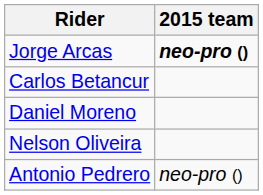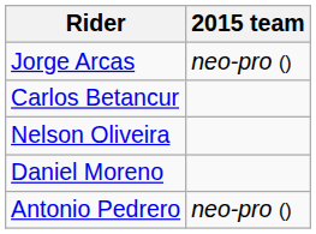 <table class="wikitable">
 <tr>
 <th>Rider</th>
 <th>2015 team</th>
 </tr>
 <tr>
 <td><a href='#'>Jorge Arcas</a></td>
-<td><strong><em>neo-pro</em> <small>()</small></strong></td>
+<td><em>neo-pro</em> <small>()</small></td>
 </tr>
 <tr>
 <td><a href='#'>Carlos Betancur</a></td>
+<td></td>
+</tr>
+<tr>
+<td><a href='#'>Nelson Oliveira</a></td>
 <td></td>
 </tr>
 <tr>
 <td><a href='#'>Daniel Moreno</a></td>
 <td></td>
 </tr>
 <tr>
-<td><a href='#'>Nelson Oliveira</a></td>
-<td></td>
-</tr>
-<tr>
 <td><a href='#'>Antonio Pedrero</a></td>
 <td><em>neo-pro</em> <small>()</small></td>
 </tr>
 </table>
